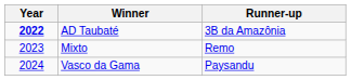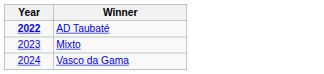 <table class="wikitable">
 <tr>
 <th width=70>Year</th>
 <th width=200>Winner</th>
-<th width=200>Runner-up</th>
 </tr>
 <tr>
 <td align=center><strong><a href='#'>2022</a></strong></td>
 <td> <a href='#'>AD Taubaté</a></td>
-<td> <a href='#'>3B da Amazônia</a></td>
 </tr>
 <tr>
 <td align=center><a href='#'>2023</a></td>
 <td> <a href='#'>Mixto</a></td>
-<td> <a href='#'>Remo</a></td>
 </tr>
 <tr>
 <td align=center><a href='#'>2024</a></td>
 <td> <a href='#'>Vasco da Gama</a></td>
-<td> <a href='#'>Paysandu</a></td>
 </tr>
 </table>
